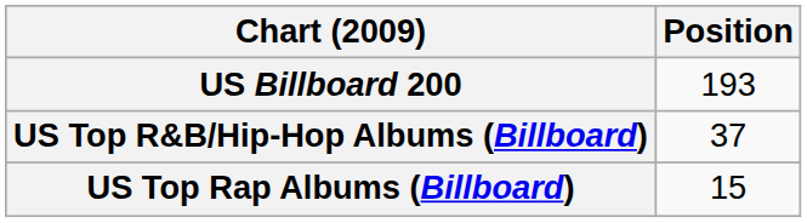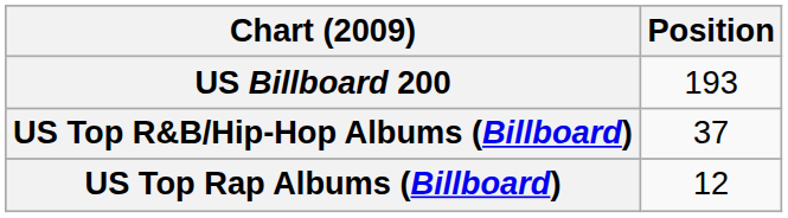 <table class="wikitable sortable plainrowheaders" style="text-align:center">
 <tr>
 <th scope="col">Chart (2009)</th>
 <th scope="col">Position</th>
 </tr>
 <tr>
 <th scope="row">US <em>Billboard</em> 200</th>
 <td>193</td>
 </tr>
 <tr>
 <th scope="row">US Top R&B/Hip-Hop Albums (<em><a href='#'>Billboard</a></em>)</th>
 <td>37</td>
 </tr>
 <tr>
 <th scope="row">US Top Rap Albums (<em><a href='#'>Billboard</a></em>)</th>
-<td>15</td>
+<td>12</td>
 </tr>
 </table>
